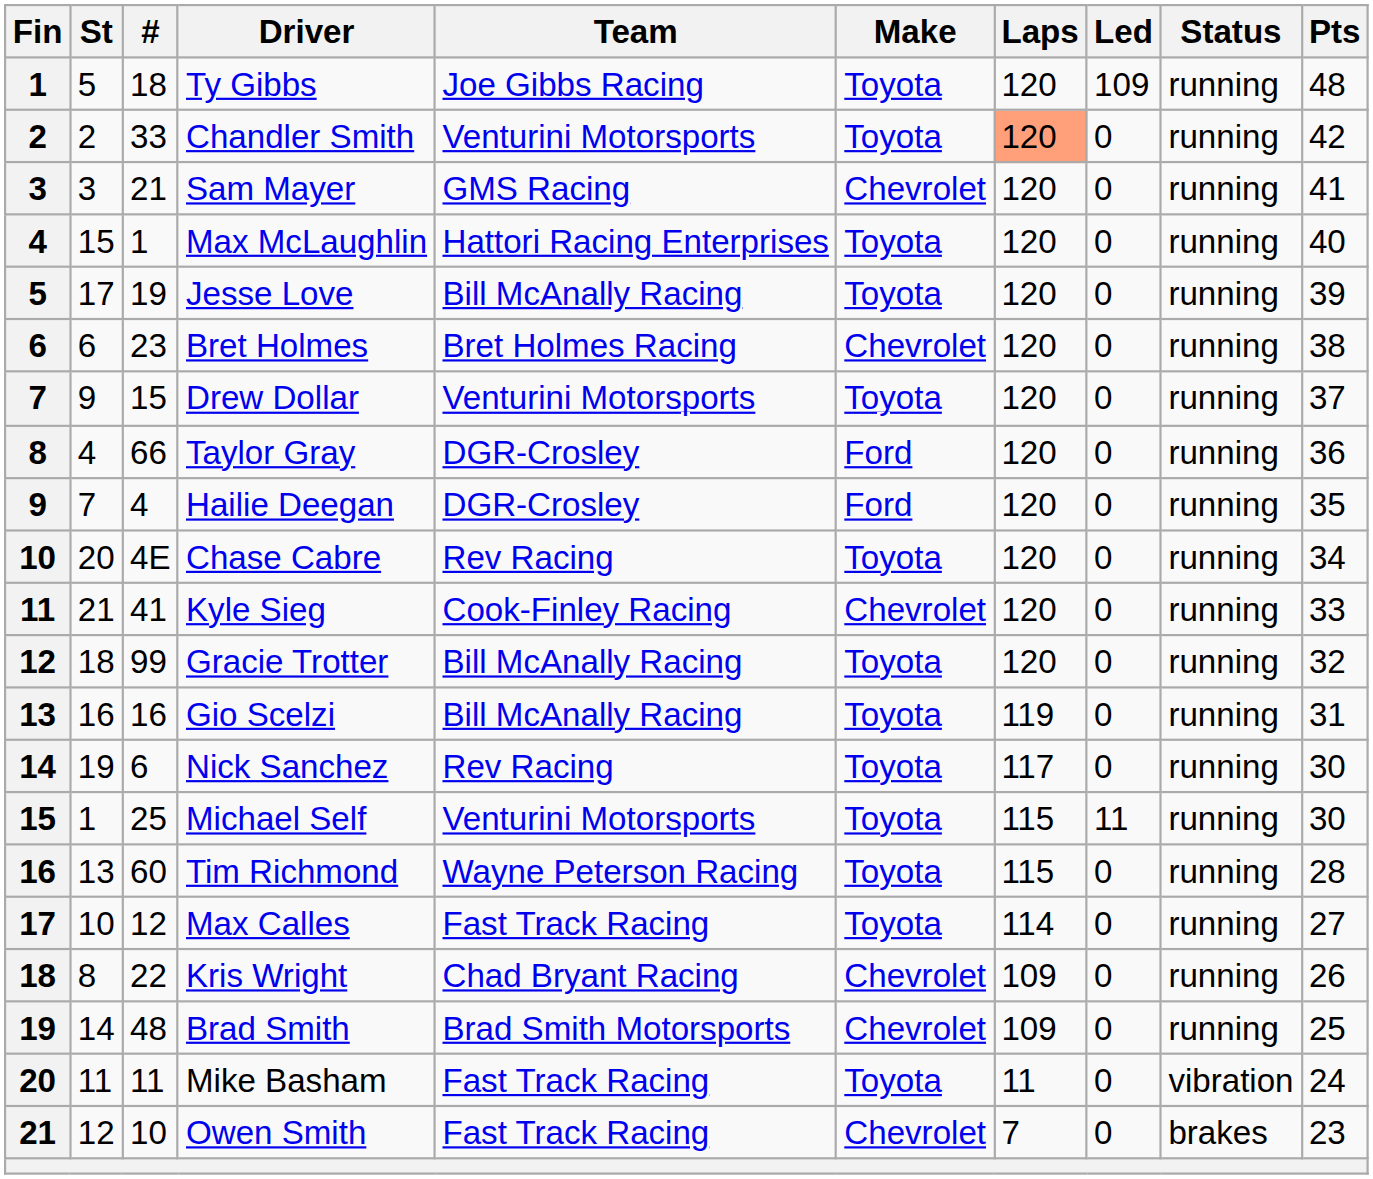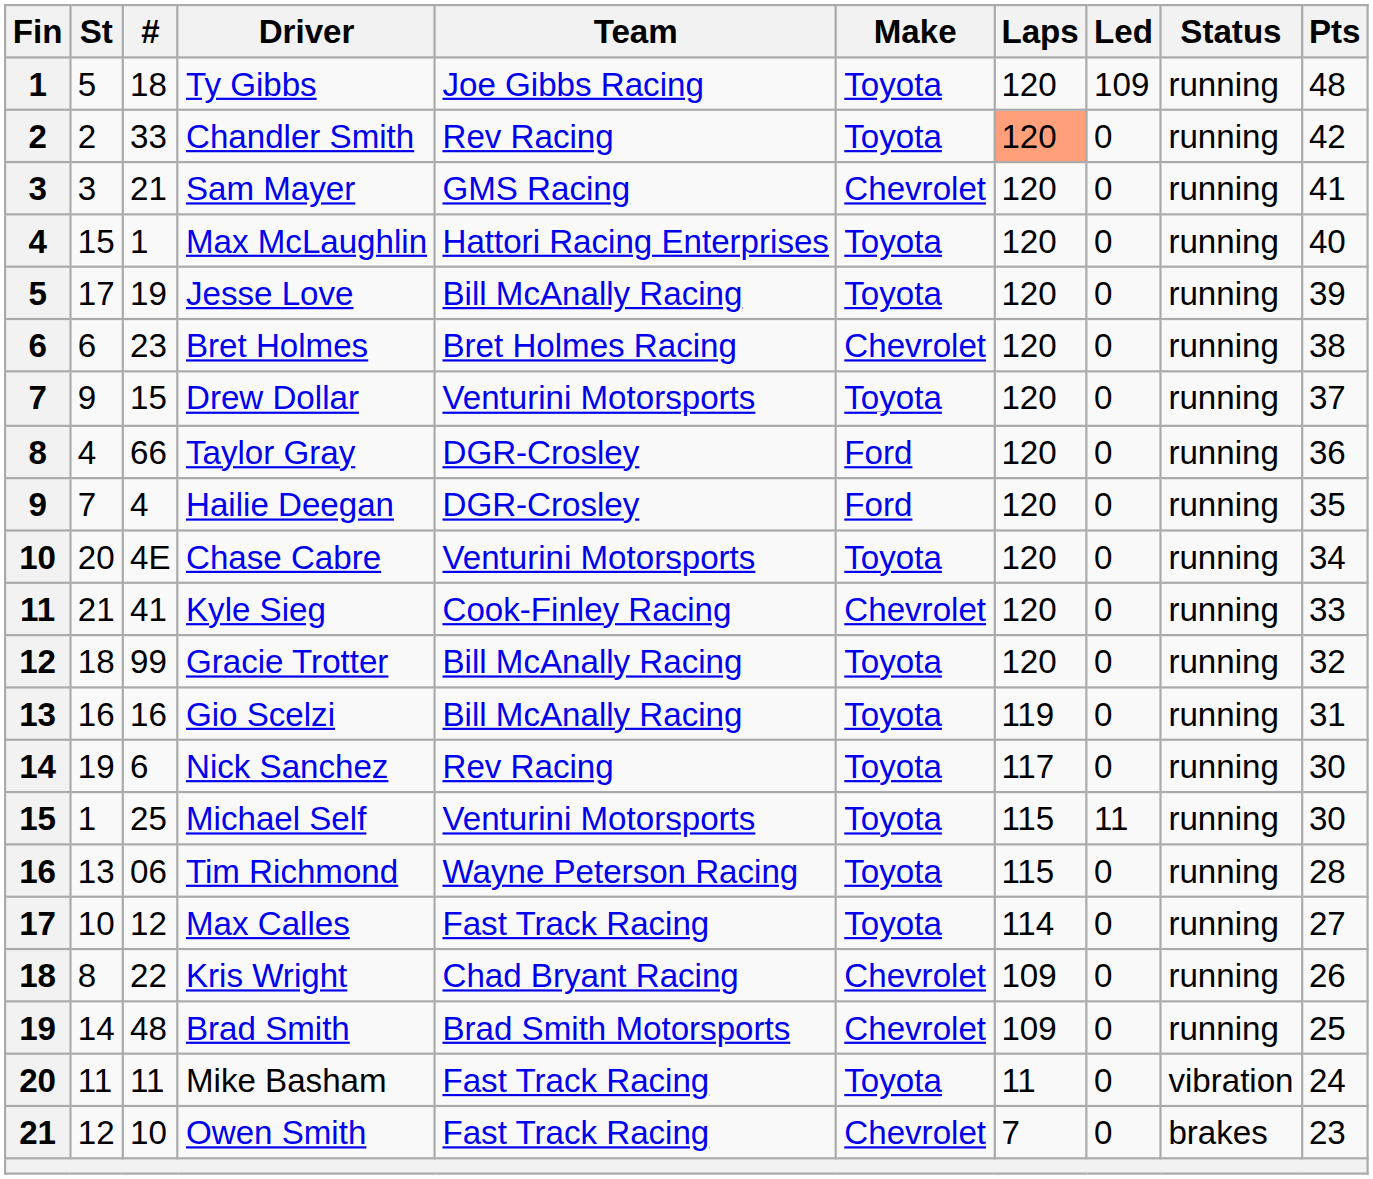 <table class="wikitable" style="font-size:95%">
 <tr>
 <th>Fin</th>
 <th>St</th>
 <th>#</th>
 <th>Driver</th>
 <th>Team</th>
 <th>Make</th>
 <th>Laps</th>
 <th>Led</th>
 <th>Status</th>
 <th>Pts</th>
 </tr>
 <tr>
 <th>1</th>
 <td>5</td>
 <td>18</td>
 <td><a href='#'>Ty Gibbs</a></td>
 <td><a href='#'>Joe Gibbs Racing</a></td>
 <td><a href='#'>Toyota</a></td>
 <td>120</td>
 <td>109</td>
 <td>running</td>
 <td>48</td>
 </tr>
 <tr>
 <th>2</th>
 <td>2</td>
 <td>33</td>
 <td><a href='#'>Chandler Smith</a></td>
-<td><a href='#'>Venturini Motorsports</a></td>
+<td><a href='#'>Rev Racing</a></td>
 <td><a href='#'>Toyota</a></td>
 <td style="background: lightsalmon;">120</td>
 <td>0</td>
 <td>running</td>
 <td>42</td>
 </tr>
 <tr>
 <th>3</th>
 <td>3</td>
 <td>21</td>
 <td><a href='#'>Sam Mayer</a></td>
 <td><a href='#'>GMS Racing</a></td>
 <td><a href='#'>Chevrolet</a></td>
 <td>120</td>
 <td>0</td>
 <td>running</td>
 <td>41</td>
 </tr>
 <tr>
 <th>4</th>
 <td>15</td>
 <td>1</td>
 <td><a href='#'>Max McLaughlin</a></td>
 <td><a href='#'>Hattori Racing Enterprises</a></td>
 <td><a href='#'>Toyota</a></td>
 <td>120</td>
 <td>0</td>
 <td>running</td>
 <td>40</td>
 </tr>
 <tr>
 <th>5</th>
 <td>17</td>
 <td>19</td>
 <td><a href='#'>Jesse Love</a></td>
 <td><a href='#'>Bill McAnally Racing</a></td>
 <td><a href='#'>Toyota</a></td>
 <td>120</td>
 <td>0</td>
 <td>running</td>
 <td>39</td>
 </tr>
 <tr>
 <th>6</th>
 <td>6</td>
 <td>23</td>
 <td><a href='#'>Bret Holmes</a></td>
 <td><a href='#'>Bret Holmes Racing</a></td>
 <td><a href='#'>Chevrolet</a></td>
 <td>120</td>
 <td>0</td>
 <td>running</td>
 <td>38</td>
 </tr>
 <tr>
 <th>7</th>
 <td>9</td>
 <td>15</td>
 <td><a href='#'>Drew Dollar</a></td>
 <td><a href='#'>Venturini Motorsports</a></td>
 <td><a href='#'>Toyota</a></td>
 <td>120</td>
 <td>0</td>
 <td>running</td>
 <td>37</td>
 </tr>
 <tr>
 <th>8</th>
 <td>4</td>
 <td>66</td>
 <td><a href='#'>Taylor Gray</a></td>
 <td><a href='#'>DGR-Crosley</a></td>
 <td><a href='#'>Ford</a></td>
 <td>120</td>
 <td>0</td>
 <td>running</td>
 <td>36</td>
 </tr>
 <tr>
 <th>9</th>
 <td>7</td>
 <td>4</td>
 <td><a href='#'>Hailie Deegan</a></td>
 <td><a href='#'>DGR-Crosley</a></td>
 <td><a href='#'>Ford</a></td>
 <td>120</td>
 <td>0</td>
 <td>running</td>
 <td>35</td>
 </tr>
 <tr>
 <th>10</th>
 <td>20</td>
 <td>4E</td>
 <td><a href='#'>Chase Cabre</a></td>
-<td><a href='#'>Rev Racing</a></td>
+<td><a href='#'>Venturini Motorsports</a></td>
 <td><a href='#'>Toyota</a></td>
 <td>120</td>
 <td>0</td>
 <td>running</td>
 <td>34</td>
 </tr>
 <tr>
 <th>11</th>
 <td>21</td>
 <td>41</td>
 <td><a href='#'>Kyle Sieg</a></td>
 <td><a href='#'>Cook-Finley Racing</a></td>
 <td><a href='#'>Chevrolet</a></td>
 <td>120</td>
 <td>0</td>
 <td>running</td>
 <td>33</td>
 </tr>
 <tr>
 <th>12</th>
 <td>18</td>
 <td>99</td>
 <td><a href='#'>Gracie Trotter</a></td>
 <td><a href='#'>Bill McAnally Racing</a></td>
 <td><a href='#'>Toyota</a></td>
 <td>120</td>
 <td>0</td>
 <td>running</td>
 <td>32</td>
 </tr>
 <tr>
 <th>13</th>
 <td>16</td>
 <td>16</td>
 <td><a href='#'>Gio Scelzi</a></td>
 <td><a href='#'>Bill McAnally Racing</a></td>
 <td><a href='#'>Toyota</a></td>
 <td>119</td>
 <td>0</td>
 <td>running</td>
 <td>31</td>
 </tr>
 <tr>
 <th>14</th>
 <td>19</td>
 <td>6</td>
 <td><a href='#'>Nick Sanchez</a></td>
 <td><a href='#'>Rev Racing</a></td>
 <td><a href='#'>Toyota</a></td>
 <td>117</td>
 <td>0</td>
 <td>running</td>
 <td>30</td>
 </tr>
 <tr>
 <th>15</th>
 <td>1</td>
 <td>25</td>
 <td><a href='#'>Michael Self</a></td>
 <td><a href='#'>Venturini Motorsports</a></td>
 <td><a href='#'>Toyota</a></td>
 <td>115</td>
 <td>11</td>
 <td>running</td>
 <td>30</td>
 </tr>
 <tr>
 <th>16</th>
 <td>13</td>
-<td>60</td>
+<td>06</td>
 <td><a href='#'>Tim Richmond</a></td>
 <td><a href='#'>Wayne Peterson Racing</a></td>
 <td><a href='#'>Toyota</a></td>
 <td>115</td>
 <td>0</td>
 <td>running</td>
 <td>28</td>
 </tr>
 <tr>
 <th>17</th>
 <td>10</td>
 <td>12</td>
 <td><a href='#'>Max Calles</a></td>
 <td><a href='#'>Fast Track Racing</a></td>
 <td><a href='#'>Toyota</a></td>
 <td>114</td>
 <td>0</td>
 <td>running</td>
 <td>27</td>
 </tr>
 <tr>
 <th>18</th>
 <td>8</td>
 <td>22</td>
 <td><a href='#'>Kris Wright</a></td>
 <td><a href='#'>Chad Bryant Racing</a></td>
 <td><a href='#'>Chevrolet</a></td>
 <td>109</td>
 <td>0</td>
 <td>running</td>
 <td>26</td>
 </tr>
 <tr>
 <th>19</th>
 <td>14</td>
 <td>48</td>
 <td><a href='#'>Brad Smith</a></td>
 <td><a href='#'>Brad Smith Motorsports</a></td>
 <td><a href='#'>Chevrolet</a></td>
 <td>109</td>
 <td>0</td>
 <td>running</td>
 <td>25</td>
 </tr>
 <tr>
 <th>20</th>
 <td>11</td>
 <td>11</td>
 <td>Mike Basham</td>
 <td><a href='#'>Fast Track Racing</a></td>
 <td><a href='#'>Toyota</a></td>
 <td>11</td>
 <td>0</td>
 <td>vibration</td>
 <td>24</td>
 </tr>
 <tr>
 <th>21</th>
 <td>12</td>
 <td>10</td>
 <td><a href='#'>Owen Smith</a></td>
 <td><a href='#'>Fast Track Racing</a></td>
 <td><a href='#'>Chevrolet</a></td>
 <td>7</td>
 <td>0</td>
 <td>brakes</td>
 <td>23</td>
 </tr>
 <tr>
 <th colspan="10"></th>
 </tr>
 </table>
